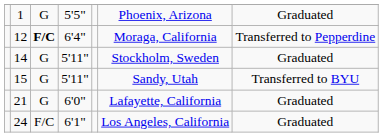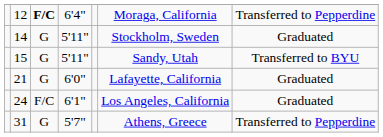 <table class="wikitable sortable" style="text-align: center">
 <tr align=center>
-</tr>
-<tr>
-<td></td>
-<td>1</td>
-<td>G</td>
-<td>5'5"</td>
-<td></td>
-<td><a href='#'>Phoenix, Arizona</a></td>
-<td>Graduated</td>
 </tr>
 <tr>
 <td></td>
 <td>12</td>
 <td><strong>F/C</strong></td>
 <td>6'4"</td>
 <td></td>
 <td><a href='#'>Moraga, California</a></td>
 <td>Transferred to <a href='#'>Pepperdine</a></td>
 </tr>
 <tr>
 <td></td>
 <td>14</td>
 <td>G</td>
 <td>5'11"</td>
 <td></td>
 <td><a href='#'>Stockholm, Sweden</a></td>
 <td>Graduated</td>
 </tr>
 <tr>
 <td></td>
 <td>15</td>
 <td>G</td>
 <td>5'11"</td>
 <td></td>
 <td><a href='#'>Sandy, Utah</a></td>
 <td>Transferred to <a href='#'>BYU</a></td>
 </tr>
 <tr>
 <td></td>
 <td>21</td>
 <td>G</td>
 <td>6'0"</td>
 <td></td>
 <td><a href='#'>Lafayette, California</a></td>
 <td>Graduated</td>
 </tr>
 <tr>
 <td></td>
 <td>24</td>
 <td>F/C</td>
 <td>6'1"</td>
 <td></td>
 <td><a href='#'>Los Angeles, California</a></td>
 <td>Graduated</td>
 </tr>
+<tr>
+<td></td>
+<td>31</td>
+<td>G</td>
+<td>5'7"</td>
+<td></td>
+<td><a href='#'>Athens, Greece</a></td>
+<td>Transferred to <a href='#'>Pepperdine</a></td>
+</tr>
 </table>
